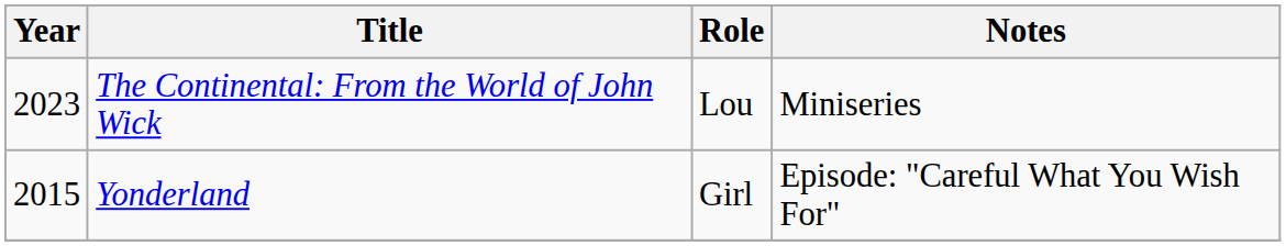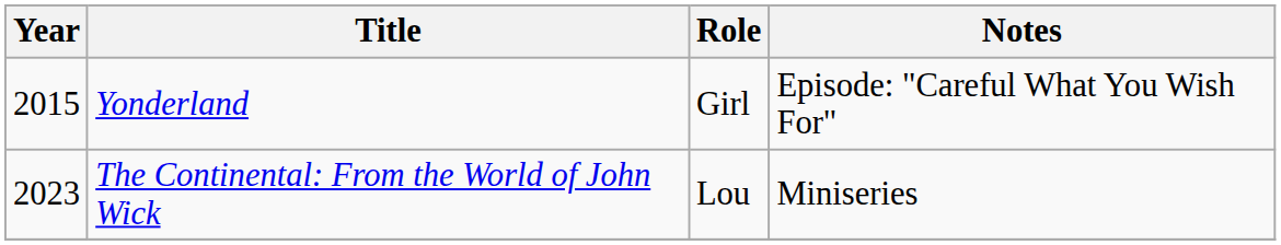 <table class="wikitable sortable">
 <tr>
 <th>Year</th>
 <th>Title</th>
 <th>Role</th>
 <th class="unsortable">Notes</th>
 </tr>
 <tr>
+<td>2015</td>
+<td><em><a href='#'>Yonderland</a></em></td>
+<td>Girl</td>
+<td>Episode: "Careful What You Wish For"</td>
+</tr>
+<tr>
 <td>2023</td>
 <td><em><a href='#'>The Continental: From the World of John Wick</a></em></td>
 <td>Lou</td>
 <td>Miniseries</td>
 </tr>
 <tr>
-<td>2015</td>
-<td><em><a href='#'>Yonderland</a></em></td>
-<td>Girl</td>
-<td>Episode: "Careful What You Wish For"</td>
-</tr>
-<tr>
 </tr>
 </table>
